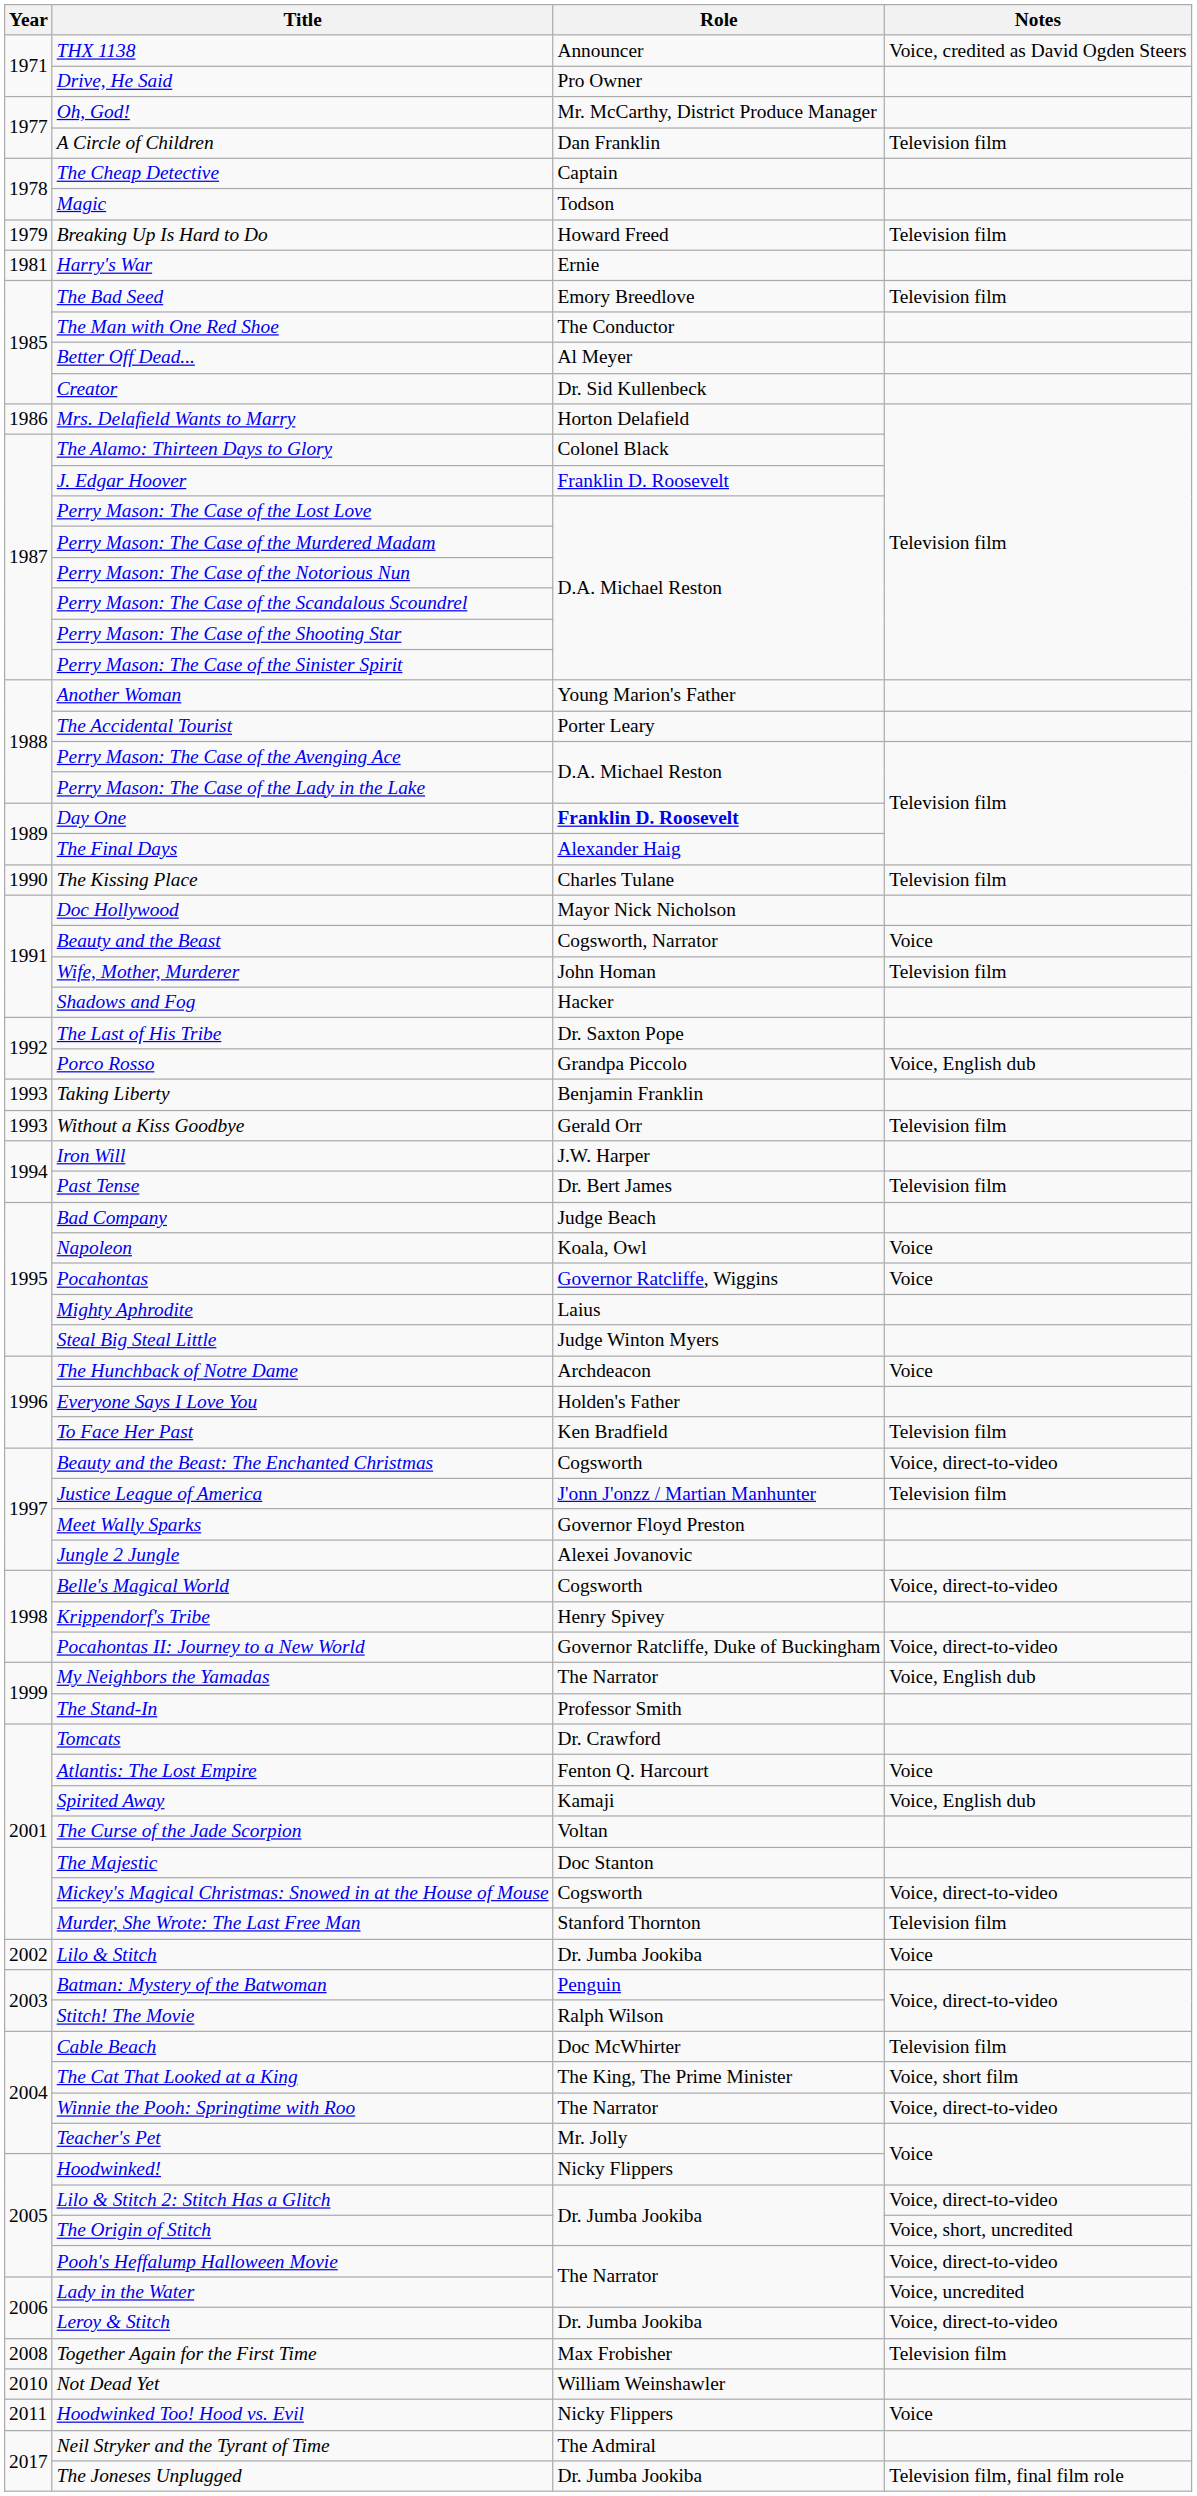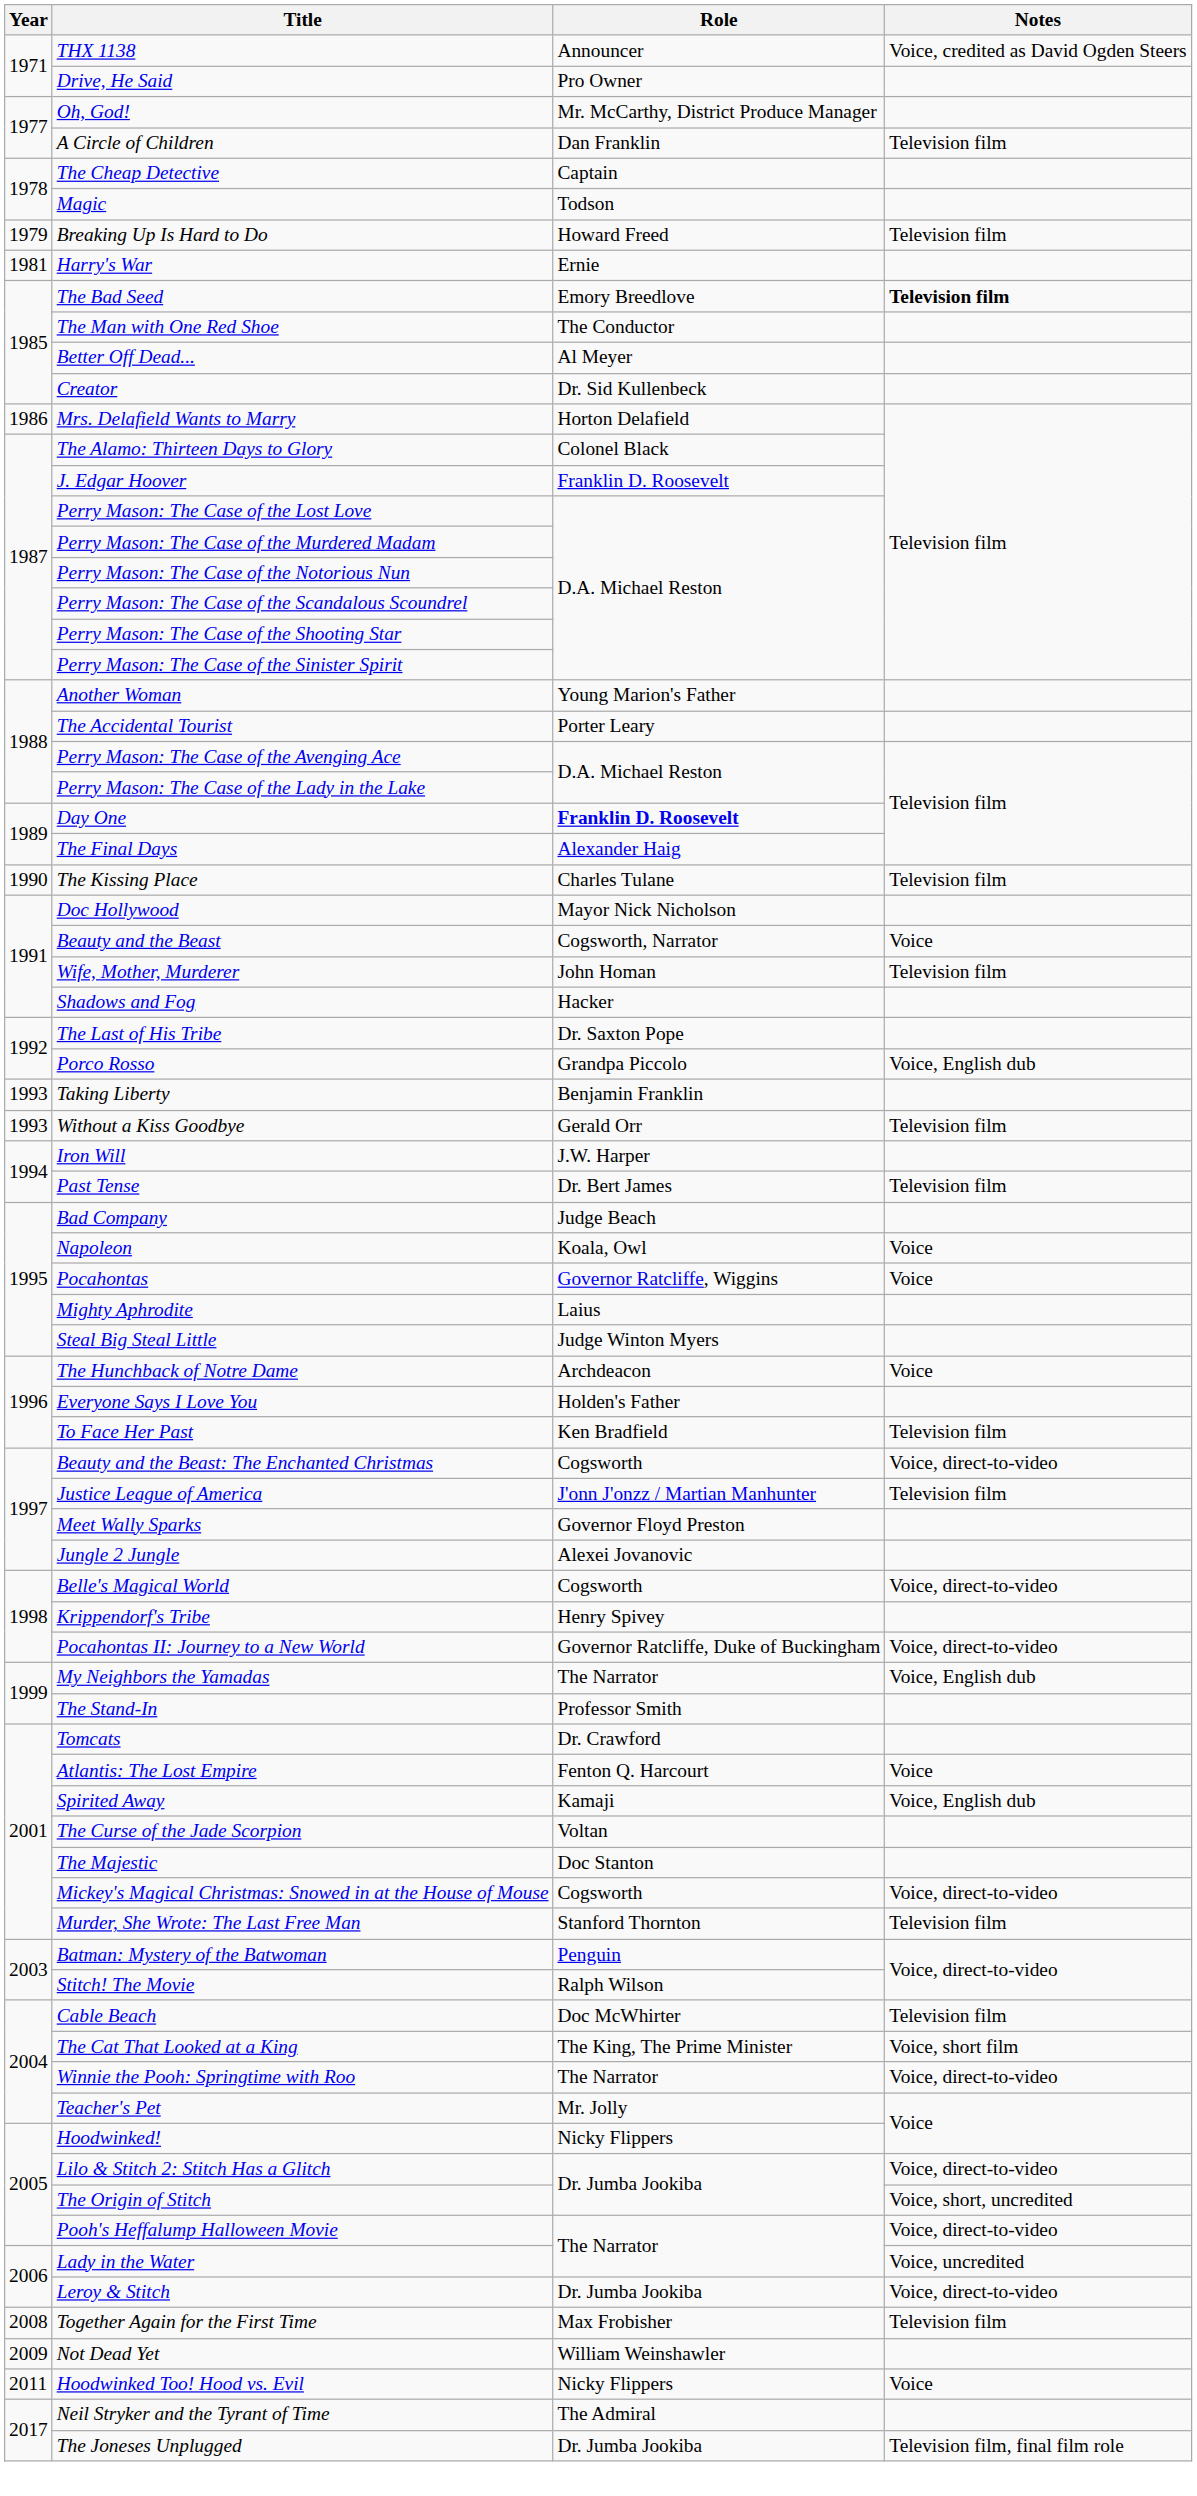 <table class="wikitable sortable">
 <tr>
 <th>Year</th>
 <th>Title</th>
 <th>Role</th>
 <th class="unsortable">Notes</th>
 </tr>
 <tr>
 <td rowspan="2">1971</td>
 <td><em><a href='#'>THX 1138</a></em></td>
 <td>Announcer</td>
 <td>Voice, credited as David Ogden Steers</td>
 </tr>
 <tr>
 <td><em><a href='#'>Drive, He Said</a></em></td>
 <td>Pro Owner</td>
 <td></td>
 </tr>
 <tr>
 <td rowspan="2">1977</td>
 <td><em><a href='#'>Oh, God!</a></em></td>
 <td>Mr. McCarthy, District Produce Manager</td>
 <td></td>
 </tr>
 <tr>
 <td><em>A Circle of Children</em></td>
 <td>Dan Franklin</td>
 <td>Television film</td>
 </tr>
 <tr>
 <td rowspan="2">1978</td>
 <td><em><a href='#'>The Cheap Detective</a></em></td>
 <td>Captain</td>
 <td></td>
 </tr>
 <tr>
 <td><em><a href='#'>Magic</a></em></td>
 <td>Todson</td>
 <td></td>
 </tr>
 <tr>
 <td>1979</td>
 <td><em>Breaking Up Is Hard to Do</em></td>
 <td>Howard Freed</td>
 <td>Television film</td>
 </tr>
 <tr>
 <td>1981</td>
 <td><em><a href='#'>Harry's War</a></em></td>
 <td>Ernie</td>
 <td></td>
 </tr>
 <tr>
 <td rowspan="4">1985</td>
 <td><em><a href='#'>The Bad Seed</a></em></td>
 <td>Emory Breedlove</td>
-<td>Television film</td>
+<td><strong>Television film</strong></td>
 </tr>
 <tr>
 <td><em><a href='#'>The Man with One Red Shoe</a></em></td>
 <td>The Conductor</td>
 <td></td>
 </tr>
 <tr>
 <td><em><a href='#'>Better Off Dead...</a></em></td>
 <td>Al Meyer</td>
 <td></td>
 </tr>
 <tr>
 <td><em><a href='#'>Creator</a></em></td>
 <td>Dr. Sid Kullenbeck</td>
 <td></td>
 </tr>
 <tr>
 <td>1986</td>
 <td><em><a href='#'>Mrs. Delafield Wants to Marry</a></em></td>
 <td>Horton Delafield</td>
 <td rowspan="9">Television film</td>
 </tr>
 <tr>
 <td rowspan="8">1987</td>
 <td><em><a href='#'>The Alamo: Thirteen Days to Glory</a></em></td>
 <td>Colonel Black</td>
 </tr>
 <tr>
 <td><em><a href='#'>J. Edgar Hoover</a></em></td>
 <td><a href='#'>Franklin D. Roosevelt</a></td>
 </tr>
 <tr>
 <td><em><a href='#'>Perry Mason: The Case of the Lost Love</a></em></td>
 <td rowspan="6">D.A. Michael Reston</td>
 </tr>
 <tr>
 <td><em><a href='#'>Perry Mason: The Case of the Murdered Madam</a></em></td>
 </tr>
 <tr>
 <td><em><a href='#'>Perry Mason: The Case of the Notorious Nun</a></em></td>
 </tr>
 <tr>
 <td><em><a href='#'>Perry Mason: The Case of the Scandalous Scoundrel</a></em></td>
 </tr>
 <tr>
 <td><em><a href='#'>Perry Mason: The Case of the Shooting Star</a></em></td>
 </tr>
 <tr>
 <td><em><a href='#'>Perry Mason: The Case of the Sinister Spirit</a></em></td>
 </tr>
 <tr>
 <td rowspan="4">1988</td>
 <td><em><a href='#'>Another Woman</a></em></td>
 <td>Young Marion's Father</td>
 <td></td>
 </tr>
 <tr>
 <td><em><a href='#'>The Accidental Tourist</a></em></td>
 <td>Porter Leary</td>
 <td></td>
 </tr>
 <tr>
 <td><em><a href='#'>Perry Mason: The Case of the Avenging Ace</a></em></td>
 <td rowspan="2">D.A. Michael Reston</td>
 <td rowspan="4">Television film</td>
 </tr>
 <tr>
 <td><em><a href='#'>Perry Mason: The Case of the Lady in the Lake</a></em></td>
 </tr>
 <tr>
 <td rowspan="2">1989</td>
 <td><em><a href='#'>Day One</a></em></td>
 <td><strong><a href='#'>Franklin D. Roosevelt</a></strong></td>
 </tr>
 <tr>
 <td><em><a href='#'>The Final Days</a></em></td>
 <td><a href='#'>Alexander Haig</a></td>
 </tr>
 <tr>
 <td>1990</td>
 <td><em>The Kissing Place</em></td>
 <td>Charles Tulane</td>
 <td>Television film</td>
 </tr>
 <tr>
 <td rowspan="4">1991</td>
 <td><em><a href='#'>Doc Hollywood</a></em></td>
 <td>Mayor Nick Nicholson</td>
 <td></td>
 </tr>
 <tr>
 <td><em><a href='#'>Beauty and the Beast</a></em></td>
 <td>Cogsworth, Narrator</td>
 <td>Voice</td>
 </tr>
 <tr>
 <td><em><a href='#'>Wife, Mother, Murderer</a></em></td>
 <td>John Homan</td>
 <td>Television film</td>
 </tr>
 <tr>
 <td><em><a href='#'>Shadows and Fog</a></em></td>
 <td>Hacker</td>
 <td></td>
 </tr>
 <tr>
 <td rowspan="2">1992</td>
 <td><em><a href='#'>The Last of His Tribe</a></em></td>
 <td>Dr. Saxton Pope</td>
 <td></td>
 </tr>
 <tr>
 <td><em><a href='#'>Porco Rosso</a></em></td>
 <td>Grandpa Piccolo</td>
 <td>Voice, English dub</td>
 </tr>
 <tr>
 <td>1993</td>
 <td><em>Taking Liberty</em></td>
 <td>Benjamin Franklin</td>
 <td></td>
 </tr>
 <tr>
 <td>1993</td>
 <td><em>Without a Kiss Goodbye</em></td>
 <td>Gerald Orr</td>
 <td>Television film</td>
 </tr>
 <tr>
 <td rowspan="2">1994</td>
 <td><em><a href='#'>Iron Will</a></em></td>
 <td>J.W. Harper</td>
 <td></td>
 </tr>
 <tr>
 <td><em><a href='#'>Past Tense</a></em></td>
 <td>Dr. Bert James</td>
 <td>Television film</td>
 </tr>
 <tr>
 <td rowspan="5">1995</td>
 <td><em><a href='#'>Bad Company</a></em></td>
 <td>Judge Beach</td>
 <td></td>
 </tr>
 <tr>
 <td><em><a href='#'>Napoleon</a></em></td>
 <td>Koala, Owl</td>
 <td>Voice</td>
 </tr>
 <tr>
 <td><em><a href='#'>Pocahontas</a></em></td>
 <td><a href='#'>Governor Ratcliffe</a>, Wiggins</td>
 <td>Voice</td>
 </tr>
 <tr>
 <td><em><a href='#'>Mighty Aphrodite</a></em></td>
 <td>Laius</td>
 <td></td>
 </tr>
 <tr>
 <td><em><a href='#'>Steal Big Steal Little</a></em></td>
 <td>Judge Winton Myers</td>
 <td></td>
 </tr>
 <tr>
 <td rowspan="3">1996</td>
 <td><em><a href='#'>The Hunchback of Notre Dame</a></em></td>
 <td>Archdeacon</td>
 <td>Voice</td>
 </tr>
 <tr>
 <td><em><a href='#'>Everyone Says I Love You</a></em></td>
 <td>Holden's Father</td>
 <td></td>
 </tr>
 <tr>
 <td><em><a href='#'>To Face Her Past</a></em></td>
 <td>Ken Bradfield</td>
 <td>Television film</td>
 </tr>
 <tr>
 <td rowspan="4">1997</td>
 <td><em><a href='#'>Beauty and the Beast: The Enchanted Christmas</a></em></td>
 <td>Cogsworth</td>
 <td>Voice, direct-to-video</td>
 </tr>
 <tr>
 <td><em><a href='#'>Justice League of America</a></em></td>
 <td><a href='#'>J'onn J'onzz / Martian Manhunter</a></td>
 <td>Television film</td>
 </tr>
 <tr>
 <td><em><a href='#'>Meet Wally Sparks</a></em></td>
 <td>Governor Floyd Preston</td>
 <td></td>
 </tr>
 <tr>
 <td><em><a href='#'>Jungle 2 Jungle</a></em></td>
 <td>Alexei Jovanovic</td>
 <td></td>
 </tr>
 <tr>
 <td rowspan="3">1998</td>
 <td><em><a href='#'>Belle's Magical World</a></em></td>
 <td>Cogsworth</td>
 <td>Voice, direct-to-video</td>
 </tr>
 <tr>
 <td><em><a href='#'>Krippendorf's Tribe</a></em></td>
 <td>Henry Spivey</td>
 <td></td>
 </tr>
 <tr>
 <td><em><a href='#'>Pocahontas II: Journey to a New World</a></em></td>
 <td>Governor Ratcliffe, Duke of Buckingham</td>
 <td>Voice, direct-to-video</td>
 </tr>
 <tr>
 <td rowspan="2">1999</td>
 <td><em><a href='#'>My Neighbors the Yamadas</a></em></td>
 <td>The Narrator</td>
 <td>Voice, English dub</td>
 </tr>
 <tr>
 <td><em><a href='#'>The Stand-In</a></em></td>
 <td>Professor Smith</td>
 <td></td>
 </tr>
 <tr>
 <td rowspan="7">2001</td>
 <td><em><a href='#'>Tomcats</a></em></td>
 <td>Dr. Crawford</td>
 <td></td>
 </tr>
 <tr>
 <td><em><a href='#'>Atlantis: The Lost Empire</a></em></td>
 <td>Fenton Q. Harcourt</td>
 <td>Voice</td>
 </tr>
 <tr>
 <td><em><a href='#'>Spirited Away</a></em></td>
 <td>Kamaji</td>
 <td>Voice, English dub</td>
 </tr>
 <tr>
 <td><em><a href='#'>The Curse of the Jade Scorpion</a></em></td>
 <td>Voltan</td>
 <td></td>
 </tr>
 <tr>
 <td><em><a href='#'>The Majestic</a></em></td>
 <td>Doc Stanton</td>
 <td></td>
 </tr>
 <tr>
 <td><em><a href='#'>Mickey's Magical Christmas: Snowed in at the House of Mouse</a></em></td>
 <td>Cogsworth</td>
 <td>Voice, direct-to-video</td>
 </tr>
 <tr>
 <td><em><a href='#'>Murder, She Wrote: The Last Free Man</a></em></td>
 <td>Stanford Thornton</td>
 <td>Television film</td>
 </tr>
 <tr>
-<td>2002</td>
-<td><em><a href='#'>Lilo & Stitch</a></em></td>
-<td>Dr. Jumba Jookiba</td>
-<td>Voice</td>
-</tr>
-<tr>
 <td rowspan="2">2003</td>
 <td><em><a href='#'>Batman: Mystery of the Batwoman</a></em></td>
 <td><a href='#'>Penguin</a></td>
 <td rowspan="2">Voice, direct-to-video</td>
 </tr>
 <tr>
 <td><em><a href='#'>Stitch! The Movie</a></em></td>
 <td>Ralph Wilson</td>
 </tr>
 <tr>
 <td rowspan="4">2004</td>
 <td><em><a href='#'>Cable Beach</a></em></td>
 <td>Doc McWhirter</td>
 <td>Television film</td>
 </tr>
 <tr>
 <td><em><a href='#'>The Cat That Looked at a King</a></em></td>
 <td>The King, The Prime Minister</td>
 <td>Voice, short film</td>
 </tr>
 <tr>
 <td><em><a href='#'>Winnie the Pooh: Springtime with Roo</a></em></td>
 <td>The Narrator</td>
 <td>Voice, direct-to-video</td>
 </tr>
 <tr>
 <td><em><a href='#'>Teacher's Pet</a></em></td>
 <td>Mr. Jolly</td>
 <td rowspan="2">Voice</td>
 </tr>
 <tr>
 <td rowspan="4">2005</td>
 <td><em><a href='#'>Hoodwinked!</a></em></td>
 <td>Nicky Flippers</td>
 </tr>
 <tr>
 <td><em><a href='#'>Lilo & Stitch 2: Stitch Has a Glitch</a></em></td>
 <td rowspan="2">Dr. Jumba Jookiba</td>
 <td>Voice, direct-to-video</td>
 </tr>
 <tr>
 <td><em><a href='#'>The Origin of Stitch</a></em></td>
 <td>Voice, short, uncredited</td>
 </tr>
 <tr>
 <td><em><a href='#'>Pooh's Heffalump Halloween Movie</a></em></td>
 <td rowspan="2">The Narrator</td>
 <td>Voice, direct-to-video</td>
 </tr>
 <tr>
 <td rowspan="2">2006</td>
 <td><em><a href='#'>Lady in the Water</a></em></td>
 <td>Voice, uncredited</td>
 </tr>
 <tr>
 <td><em><a href='#'>Leroy & Stitch</a></em></td>
 <td>Dr. Jumba Jookiba</td>
 <td>Voice, direct-to-video</td>
 </tr>
 <tr>
 <td>2008</td>
 <td><em>Together Again for the First Time</em></td>
 <td>Max Frobisher</td>
 <td>Television film</td>
 </tr>
 <tr>
-<td>2010</td>
+<td>2009</td>
 <td><em>Not Dead Yet</em></td>
 <td>William Weinshawler</td>
 <td></td>
 </tr>
 <tr>
 <td>2011</td>
 <td><em><a href='#'>Hoodwinked Too! Hood vs. Evil</a></em></td>
 <td>Nicky Flippers</td>
 <td>Voice</td>
 </tr>
 <tr>
 <td rowspan="2">2017</td>
 <td><em>Neil Stryker and the Tyrant of Time</em></td>
 <td>The Admiral</td>
 <td></td>
 </tr>
 <tr>
 <td><em>The Joneses Unplugged</em></td>
 <td> Dr. Jumba Jookiba</td>
 <td>Television film, final film role</td>
 </tr>
 </table>
